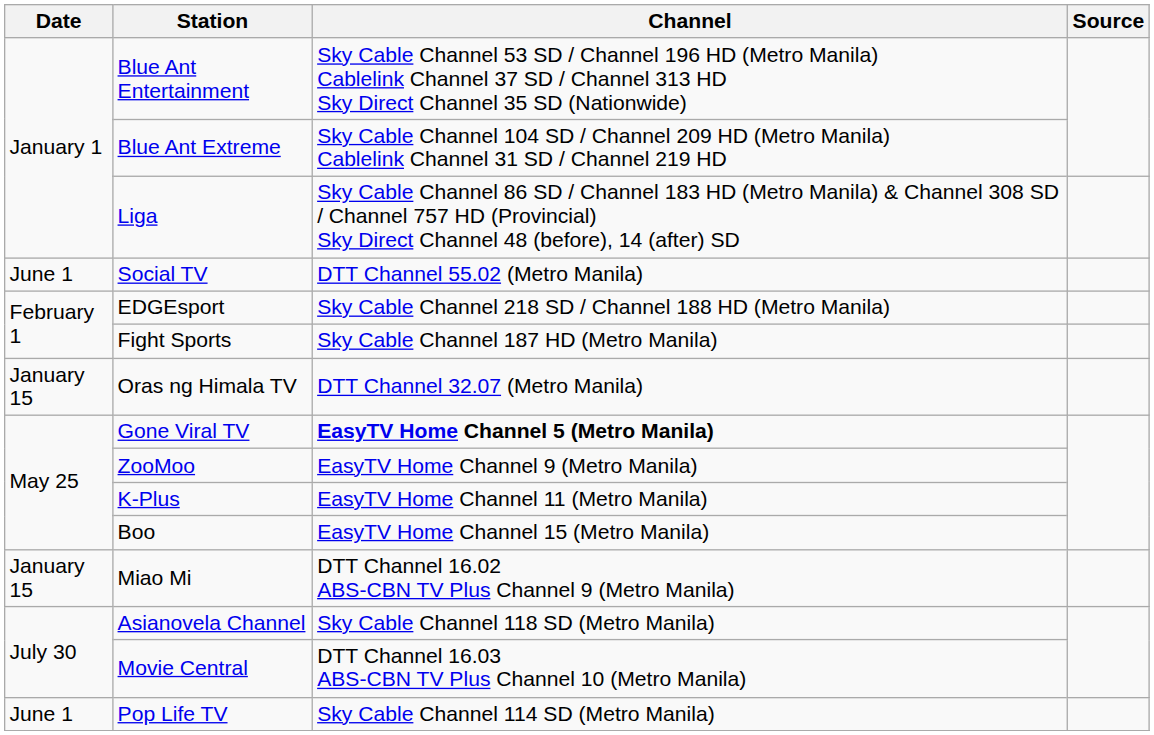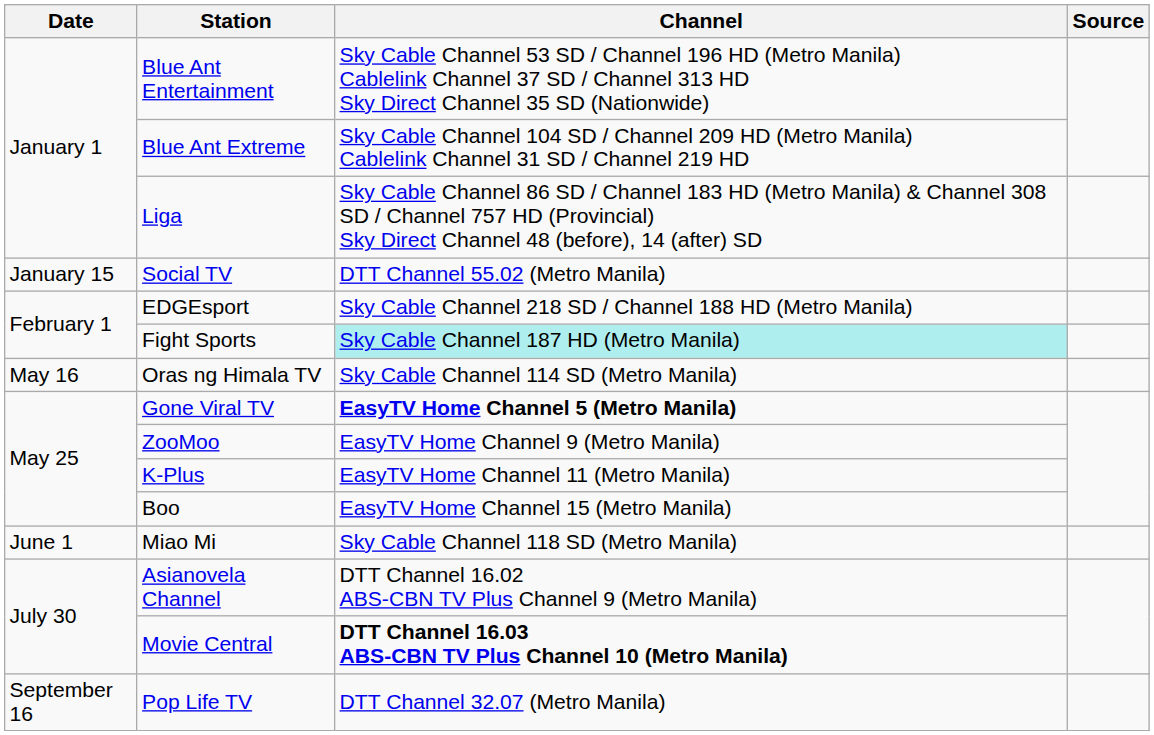 <table class="wikitable">
 <tr>
 <th>Date</th>
 <th>Station</th>
 <th>Channel</th>
 <th>Source</th>
 </tr>
 <tr>
 <td rowspan=3>January 1</td>
 <td><a href='#'>Blue Ant Entertainment</a></td>
 <td><a href='#'>Sky Cable</a> Channel 53 SD / Channel 196 HD (Metro Manila)<br><a href='#'>Cablelink</a> Channel 37 SD / Channel 313 HD<br><a href='#'>Sky Direct</a> Channel 35 SD (Nationwide)</td>
 <td rowspan=2></td>
 </tr>
 <tr>
 <td><a href='#'>Blue Ant Extreme</a></td>
 <td><a href='#'>Sky Cable</a> Channel 104 SD / Channel 209 HD (Metro Manila)<br><a href='#'>Cablelink</a> Channel 31 SD / Channel 219 HD</td>
 </tr>
 <tr>
 <td><a href='#'>Liga</a></td>
 <td><a href='#'>Sky Cable</a> Channel 86 SD / Channel 183 HD (Metro Manila) & Channel 308 SD / Channel 757 HD (Provincial) <br><a href='#'>Sky Direct</a> Channel 48 (before), 14 (after) SD</td>
 <td></td>
 </tr>
 <tr>
-<td>June 1</td>
+<td>January 15</td>
 <td><a href='#'>Social TV</a></td>
 <td><a href='#'>DTT Channel 55.02</a> (Metro Manila)</td>
 <td></td>
 </tr>
 <tr>
 <td rowspan=2>February 1</td>
 <td>EDGEsport</td>
 <td><a href='#'>Sky Cable</a> Channel 218 SD / Channel 188 HD (Metro Manila)</td>
 <td></td>
 </tr>
 <tr>
 <td>Fight Sports</td>
-<td><a href='#'>Sky Cable</a> Channel 187 HD (Metro Manila)</td>
+<td style="background: paleturquoise;"><a href='#'>Sky Cable</a> Channel 187 HD (Metro Manila)</td>
 <td></td>
 </tr>
 <tr>
-<td>January 15</td>
+<td>May 16</td>
 <td>Oras ng Himala TV<br></td>
-<td><a href='#'>DTT Channel 32.07</a> (Metro Manila)</td>
+<td><a href='#'>Sky Cable</a> Channel 114 SD (Metro Manila)</td>
 <td></td>
 </tr>
 <tr>
 <td rowspan=4>May 25</td>
 <td><a href='#'>Gone Viral TV</a></td>
 <td><strong><a href='#'>EasyTV Home</a> Channel 5 (Metro Manila)</strong></td>
 <td rowspan=4></td>
 </tr>
 <tr>
 <td><a href='#'>ZooMoo</a></td>
 <td><a href='#'>EasyTV Home</a> Channel 9 (Metro Manila)</td>
 </tr>
 <tr>
 <td><a href='#'>K-Plus</a></td>
 <td><a href='#'>EasyTV Home</a> Channel 11 (Metro Manila)</td>
 </tr>
 <tr>
 <td>Boo</td>
 <td><a href='#'>EasyTV Home</a> Channel 15 (Metro Manila)</td>
 </tr>
 <tr>
-<td>January 15</td>
+<td>June 1</td>
 <td>Miao Mi</td>
-<td>DTT Channel 16.02<br><a href='#'>ABS-CBN TV Plus</a> Channel 9 (Metro Manila)</td>
+<td><a href='#'>Sky Cable</a> Channel 118 SD (Metro Manila)</td>
 <td></td>
 </tr>
 <tr>
 <td rowspan=2>July 30</td>
 <td><a href='#'>Asianovela Channel</a></td>
-<td><a href='#'>Sky Cable</a> Channel 118 SD (Metro Manila)</td>
+<td>DTT Channel 16.02<br><a href='#'>ABS-CBN TV Plus</a> Channel 9 (Metro Manila)</td>
 <td rowspan=2></td>
 </tr>
 <tr>
 <td><a href='#'>Movie Central</a></td>
-<td>DTT Channel 16.03<br><a href='#'>ABS-CBN TV Plus</a> Channel 10 (Metro Manila)</td>
+<td><strong>DTT Channel 16.03<br><a href='#'>ABS-CBN TV Plus</a> Channel 10 (Metro Manila)</strong></td>
 </tr>
 <tr>
-<td>June 1</td>
+<td>September 16</td>
 <td><a href='#'>Pop Life TV</a></td>
-<td><a href='#'>Sky Cable</a> Channel 114 SD (Metro Manila)</td>
+<td><a href='#'>DTT Channel 32.07</a> (Metro Manila)</td>
 <td></td>
 </tr>
 <tr>
 </tr>
 </table>
